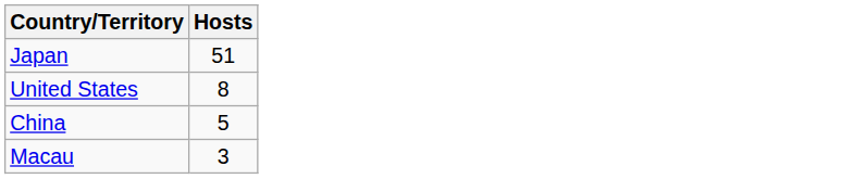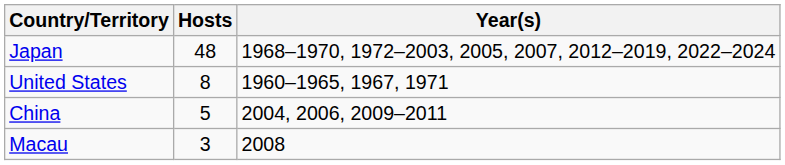 <table class="wikitable sortable" style="font-size: 95%;">
 <tr>
 <th>Country/Territory</th>
 <th>Hosts</th>
+<th>Year(s)</th>
 </tr>
 <tr>
 <td><a href='#'>Japan</a></td>
-<td style="text-align:center;">51</td>
+<td style="text-align:center;">48</td>
+<td>1968–1970, 1972–2003, 2005, 2007, 2012–2019, 2022–2024</td>
 </tr>
 <tr>
 <td><a href='#'>United States</a></td>
 <td style="text-align:center;">8</td>
+<td>1960–1965, 1967, 1971</td>
 </tr>
 <tr>
 <td><a href='#'>China</a></td>
 <td style="text-align:center;">5</td>
+<td>2004, 2006, 2009–2011</td>
 </tr>
 <tr>
 <td><a href='#'>Macau</a></td>
 <td style="text-align:center;">3</td>
+<td>2008</td>
 </tr>
 </table>
